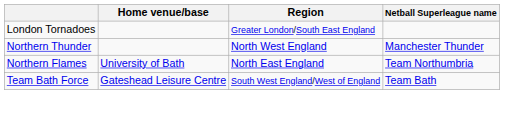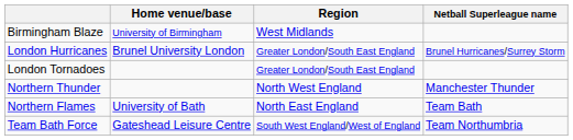 <table class="wikitable collapsible">
 <tr>
 <th></th>
 <th>Home venue/base</th>
 <th>Region</th>
 <th><small>Netball Superleague name</small></th>
+</tr>
+<tr>
+<td>Birmingham Blaze</td>
+<td><small><a href='#'>University of Birmingham</a></small></td>
+<td><a href='#'>West Midlands</a></td>
+<td></td>
+</tr>
+<tr>
+<td><a href='#'>London Hurricanes</a></td>
+<td><a href='#'>Brunel University London</a></td>
+<td><small><a href='#'>Greater London</a>/<a href='#'>South East England</a></small></td>
+<td><small><a href='#'>Brunel Hurricanes</a>/<a href='#'>Surrey Storm</a></small></td>
 </tr>
 <tr>
 <td>London Tornadoes</td>
 <td></td>
 <td><small><a href='#'>Greater London</a>/<a href='#'>South East England</a></small></td>
 <td></td>
 </tr>
 <tr>
 <td><a href='#'>Northern Thunder</a></td>
 <td></td>
 <td><a href='#'>North West England</a></td>
 <td><a href='#'>Manchester Thunder</a></td>
 </tr>
 <tr>
 <td><a href='#'>Northern Flames</a></td>
 <td><a href='#'>University of Bath</a></td>
 <td><a href='#'>North East England</a></td>
-<td><a href='#'>Team Northumbria</a></td>
+<td><a href='#'>Team Bath</a></td>
 </tr>
 <tr>
 <td><a href='#'>Team Bath Force</a></td>
 <td><a href='#'>Gateshead Leisure Centre</a></td>
 <td><small><a href='#'>South West England</a>/<a href='#'>West of England</a></small></td>
-<td><a href='#'>Team Bath</a></td>
+<td><a href='#'>Team Northumbria</a></td>
 </tr>
 </table>
